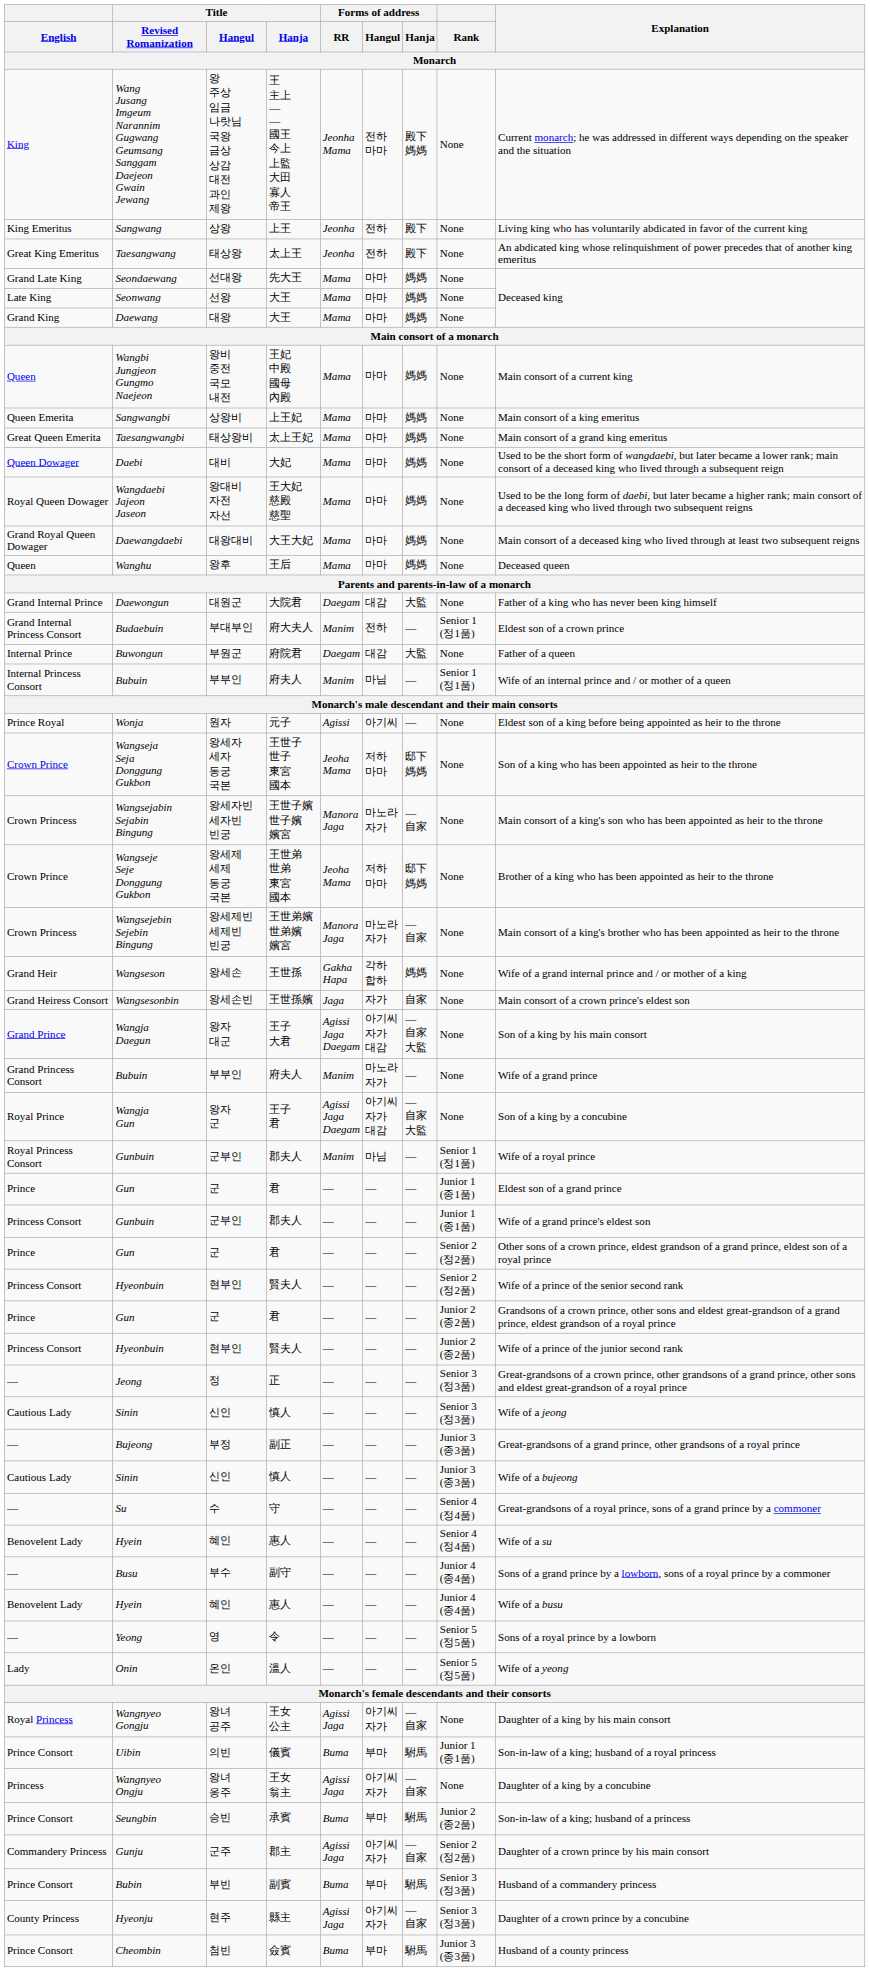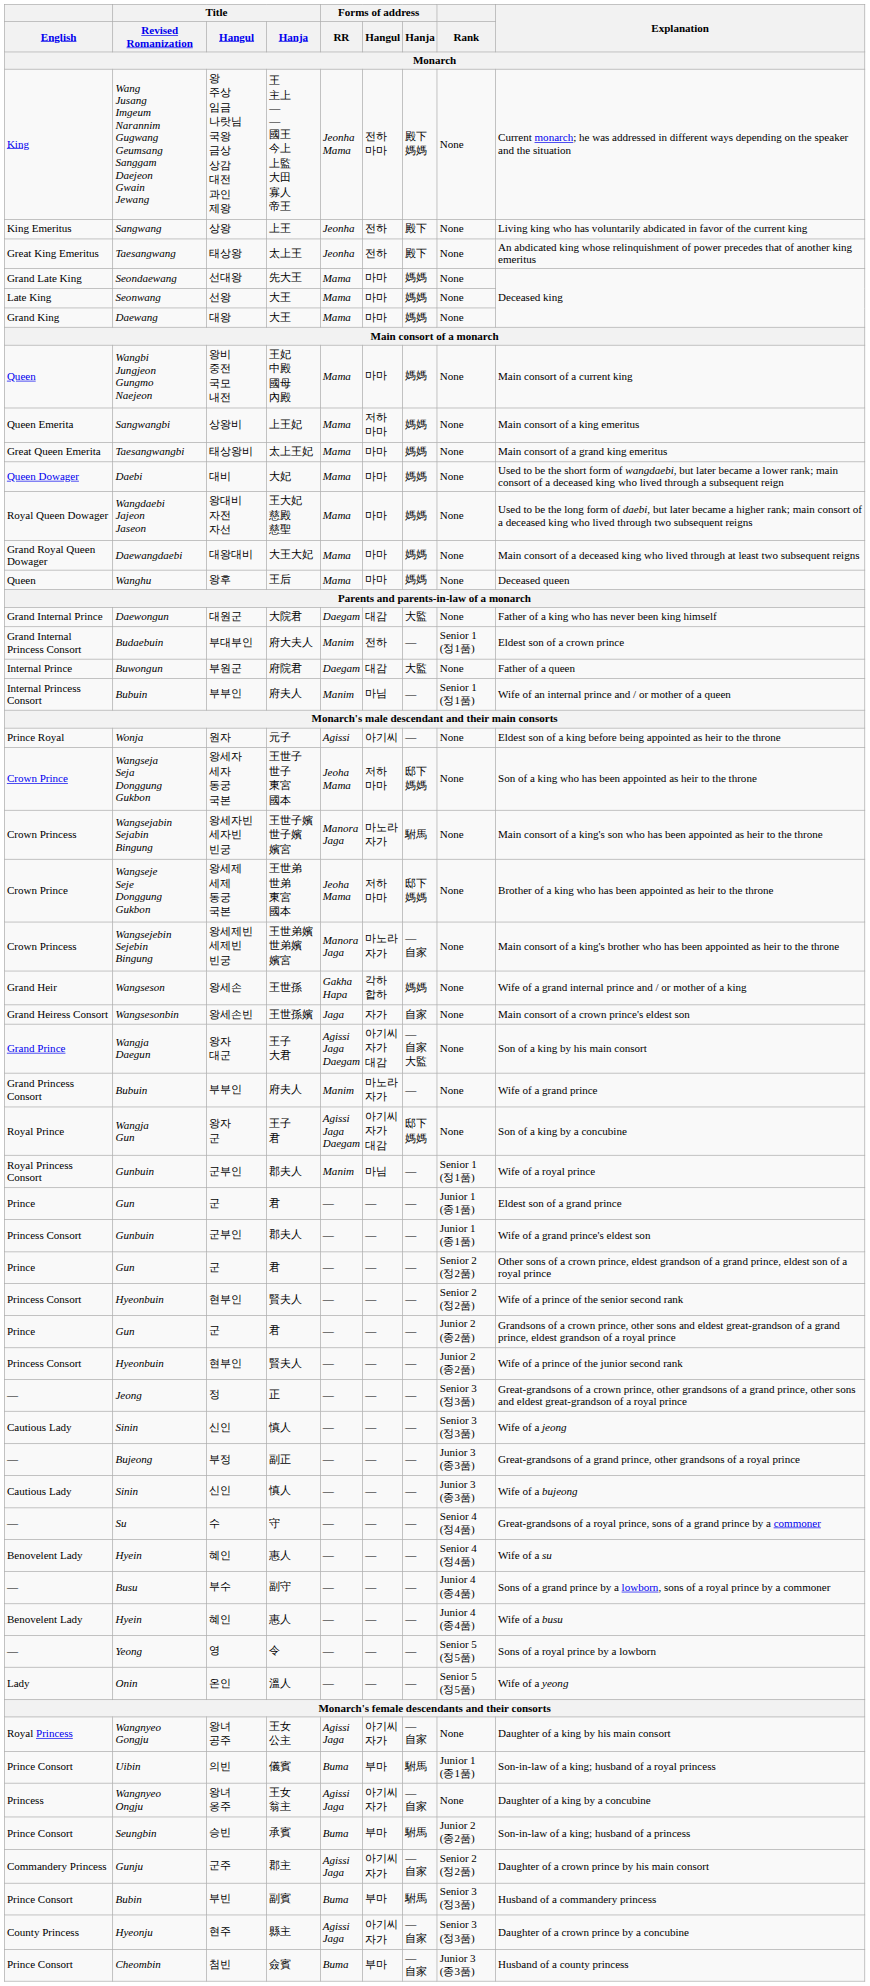 <table class="wikitable">
 <tr>
 <th></th>
 <th colspan="3">Title</th>
 <th colspan="3">Forms of address</th>
 <th></th>
 <th rowspan="2">Explanation</th>
 </tr>
 <tr>
 <th><a href='#'>English</a></th>
 <th><a href='#'>Revised Romanization</a></th>
 <th width=80px><a href='#'>Hangul</a></th>
 <th width=70px><a href='#'>Hanja</a></th>
 <th>RR</th>
 <th>Hangul</th>
 <th>Hanja</th>
 <th>Rank</th>
 </tr>
 <tr>
 <th colspan="9"><strong>Monarch</strong></th>
 </tr>
 <tr>
 <td><a href='#'>King</a></td>
 <td><em>Wang</em><br><em>Jusang</em><br><em>Imgeum</em><br><em>Narannim</em><br><em>Gugwang</em><br><em>Geumsang</em> <br><em>Sanggam</em> <br><em>Daejeon</em><br><em>Gwain</em><br><em>Jewang</em></td>
 <td>왕<br>주상<br>임금<br>나랏님<br>국왕<br>금상<br>상감<br>대전<br>과인<br>제왕</td>
 <td>王<br>主上<br>—<br>—<br>國王<br>今上<br>上監<br>大田<br>寡人<br>帝王</td>
 <td><em>Jeonha</em><br><em>Mama</em></td>
 <td>전하<br>마마</td>
 <td>殿下<br>媽媽</td>
 <td>None</td>
 <td>Current <a href='#'>monarch</a>; he was addressed in different ways depending on the speaker and the situation</td>
 </tr>
 <tr>
 <td>King Emeritus</td>
 <td><em>Sangwang</em></td>
 <td>상왕</td>
 <td>上王</td>
 <td><em>Jeonha</em></td>
 <td>전하</td>
 <td>殿下</td>
 <td>None</td>
 <td>Living king who has voluntarily abdicated in favor of the current king</td>
 </tr>
 <tr>
 <td>Great King Emeritus</td>
 <td><em>Taesangwang</em></td>
 <td>태상왕</td>
 <td>太上王</td>
 <td><em>Jeonha</em></td>
 <td>전하</td>
 <td>殿下</td>
 <td>None</td>
 <td>An abdicated king whose relinquishment of power precedes that of another king emeritus</td>
 </tr>
 <tr>
 <td>Grand Late King</td>
 <td><em>Seondaewang</em></td>
 <td>선대왕</td>
 <td>先大王</td>
 <td><em>Mama</em></td>
 <td>마마</td>
 <td>媽媽</td>
 <td>None</td>
 <td rowspan="3">Deceased king</td>
 </tr>
 <tr>
 <td>Late King</td>
 <td><em>Seonwang</em></td>
 <td>선왕</td>
 <td>大王</td>
 <td><em>Mama</em></td>
 <td>마마</td>
 <td>媽媽</td>
 <td>None</td>
 </tr>
 <tr>
 <td>Grand King</td>
 <td><em>Daewang</em></td>
 <td>대왕</td>
 <td>大王</td>
 <td><em>Mama</em></td>
 <td>마마</td>
 <td>媽媽</td>
 <td>None</td>
 </tr>
 <tr>
 <th colspan="9"><strong>Main consort of a monarch</strong></th>
 </tr>
 <tr>
 <td><a href='#'>Queen</a></td>
 <td><em>Wangbi</em><br><em>Jungjeon</em><br><em>Gungmo</em><br><em>Naejeon</em></td>
 <td>왕비<br>중전<br>국모<br>내전</td>
 <td>王妃<br>中殿<br>國母<br>內殿</td>
 <td><em>Mama</em></td>
 <td>마마</td>
 <td>媽媽</td>
 <td>None</td>
 <td>Main consort of a current king</td>
 </tr>
 <tr>
 <td>Queen Emerita</td>
 <td><em>Sangwangbi</em></td>
 <td>상왕비</td>
 <td>上王妃</td>
 <td><em>Mama</em></td>
-<td>마마</td>
+<td>저하<br>마마</td>
 <td>媽媽</td>
 <td>None</td>
 <td>Main consort of a king emeritus</td>
 </tr>
 <tr>
 <td>Great Queen Emerita</td>
 <td><em>Taesangwangbi</em></td>
 <td>태상왕비</td>
 <td>太上王妃</td>
 <td><em>Mama</em></td>
 <td>마마</td>
 <td>媽媽</td>
 <td>None</td>
 <td>Main consort of a grand king emeritus</td>
 </tr>
 <tr>
 <td><a href='#'>Queen Dowager</a></td>
 <td><em>Daebi</em></td>
 <td>대비</td>
 <td>大妃</td>
 <td><em>Mama</em></td>
 <td>마마</td>
 <td>媽媽</td>
 <td>None</td>
 <td>Used to be the short form of <em>wangdaebi</em>, but later became a lower rank; main consort of a deceased king who lived through a subsequent reign</td>
 </tr>
 <tr>
 <td>Royal Queen Dowager</td>
 <td><em>Wangdaebi</em><br><em>Jajeon</em><br><em>Jaseon</em></td>
 <td>왕대비<br>자전<br>자선</td>
 <td>王大妃<br>慈殿<br>慈聖</td>
 <td><em>Mama</em></td>
 <td>마마</td>
 <td>媽媽</td>
 <td>None</td>
 <td>Used to be the long form of <em>daebi</em>, but later became a higher rank; main consort of a deceased king who lived through two subsequent reigns</td>
 </tr>
 <tr>
 <td>Grand Royal Queen Dowager</td>
 <td><em>Daewangdaebi</em></td>
 <td>대왕대비</td>
 <td>大王大妃</td>
 <td><em>Mama</em></td>
 <td>마마</td>
 <td>媽媽</td>
 <td>None</td>
 <td>Main consort of a deceased king who lived through at least two subsequent reigns</td>
 </tr>
 <tr>
 <td>Queen</td>
 <td><em>Wanghu</em></td>
 <td>왕후</td>
 <td>王后</td>
 <td><em>Mama</em></td>
 <td>마마</td>
 <td>媽媽</td>
 <td>None</td>
 <td>Deceased queen</td>
 </tr>
 <tr>
 <th colspan="9"><strong>Parents and parents-in-law of a monarch</strong></th>
 </tr>
 <tr>
 <td>Grand Internal Prince</td>
 <td><em>Daewongun</em></td>
 <td>대원군</td>
 <td>大院君</td>
 <td><em>Daegam</em></td>
 <td>대감</td>
 <td>大監</td>
 <td>None</td>
 <td>Father of a king who has never been king himself</td>
 </tr>
 <tr>
 <td>Grand Internal Princess Consort</td>
 <td><em>Budaebuin</em></td>
 <td>부대부인</td>
 <td>府大夫人</td>
 <td><em>Manim</em></td>
 <td>전하</td>
 <td>—</td>
 <td>Senior 1 (정1품)</td>
 <td>Eldest son of a crown prince</td>
 </tr>
 <tr>
 <td>Internal Prince</td>
 <td><em>Buwongun</em></td>
 <td>부원군</td>
 <td>府院君</td>
 <td><em>Daegam</em></td>
 <td>대감</td>
 <td>大監</td>
 <td>None</td>
 <td>Father of a queen</td>
 </tr>
 <tr>
 <td>Internal Princess Consort</td>
 <td><em>Bubuin</em></td>
 <td>부부인</td>
 <td>府夫人</td>
 <td><em>Manim</em></td>
 <td>마님</td>
 <td>—</td>
 <td>Senior 1 (정1품)</td>
 <td>Wife of an internal prince and / or mother of a queen</td>
 </tr>
 <tr>
 <th colspan="9"><strong>Monarch's male descendant and their main consorts</strong></th>
 </tr>
 <tr>
 <td>Prince Royal</td>
 <td><em>Wonja</em></td>
 <td>원자</td>
 <td>元子</td>
 <td><em>Agissi</em></td>
 <td>아기씨</td>
 <td>—</td>
 <td>None</td>
 <td>Eldest son of a king before being appointed as heir to the throne</td>
 </tr>
 <tr>
 <td><a href='#'>Crown Prince</a></td>
 <td><em>Wangseja</em><br><em>Seja</em><br><em>Donggung</em><br><em>Gukbon</em></td>
 <td>왕세자<br>세자<br>동궁<br>국본</td>
 <td>王世子<br>世子<br>東宮<br>國本</td>
 <td><em>Jeoha</em><br><em>Mama</em></td>
 <td>저하<br>마마</td>
 <td>邸下<br>媽媽</td>
 <td>None</td>
 <td>Son of a king who has been appointed as heir to the throne</td>
 </tr>
 <tr>
 <td>Crown Princess</td>
 <td><em>Wangsejabin</em><br><em>Sejabin</em><br><em>Bingung</em></td>
 <td>왕세자빈<br>세자빈<br>빈궁</td>
 <td>王世子嬪<br>世子嬪<br>嬪宮</td>
 <td><em>Manora</em><br><em>Jaga</em></td>
 <td>마노라<br>자가</td>
-<td>—<br>自家</td>
+<td>駙馬</td>
 <td>None</td>
 <td>Main consort of a king's son who has been appointed as heir to the throne</td>
 </tr>
 <tr>
 <td>Crown Prince</td>
 <td><em>Wangseje</em><br><em>Seje</em><br><em>Donggung</em><br><em>Gukbon</em></td>
 <td>왕세제<br>세제<br>동궁<br>국본</td>
 <td>王世弟<br>世弟<br>東宮<br>國本</td>
 <td><em>Jeoha</em><br><em>Mama</em></td>
 <td>저하<br>마마</td>
 <td>邸下<br>媽媽</td>
 <td>None</td>
 <td>Brother of a king who has been appointed as heir to the throne</td>
 </tr>
 <tr>
 <td>Crown Princess</td>
 <td><em>Wangsejebin</em><br><em>Sejebin</em><br><em>Bingung</em></td>
 <td>왕세제빈<br>세제빈<br>빈궁</td>
 <td>王世弟嬪<br>世弟嬪<br>嬪宮</td>
 <td><em>Manora</em><br><em>Jaga</em></td>
 <td>마노라<br>자가</td>
 <td>—<br>自家</td>
 <td>None</td>
 <td>Main consort of a king's brother who has been appointed as heir to the throne</td>
 </tr>
 <tr>
 <td>Grand Heir</td>
 <td><em>Wangseson</em></td>
 <td>왕세손</td>
 <td>王世孫</td>
 <td><em>Gakha</em><br><em>Hapa</em></td>
 <td>각하<br>합하</td>
 <td>媽媽</td>
 <td>None</td>
 <td>Wife of a grand internal prince and / or mother of a king</td>
 </tr>
 <tr>
 <td>Grand Heiress Consort</td>
 <td><em>Wangsesonbin</em></td>
 <td>왕세손빈</td>
 <td>王世孫嬪</td>
 <td><em>Jaga</em></td>
 <td>자가</td>
 <td>自家</td>
 <td>None</td>
 <td>Main consort of a crown prince's eldest son</td>
 </tr>
 <tr>
 <td><a href='#'>Grand Prince</a></td>
 <td><em>Wangja</em><br><em>Daegun</em></td>
 <td>왕자<br>대군</td>
 <td>王子<br>大君</td>
 <td><em>Agissi</em><br><em>Jaga</em><br><em>Daegam</em></td>
 <td>아기씨<br>자가<br>대감</td>
 <td>—<br>自家<br>大監</td>
 <td>None</td>
 <td>Son of a king by his main consort</td>
 </tr>
 <tr>
 <td>Grand Princess Consort</td>
 <td><em>Bubuin</em></td>
 <td>부부인</td>
 <td>府夫人</td>
 <td><em>Manim</em></td>
 <td>마노라<br>자가</td>
 <td>—</td>
 <td>None</td>
 <td>Wife of a grand prince</td>
 </tr>
 <tr>
 <td>Royal Prince</td>
 <td><em>Wangja</em><br><em>Gun</em></td>
 <td>왕자<br>군</td>
 <td>王子<br>君</td>
 <td><em>Agissi</em><br><em>Jaga</em><br><em>Daegam</em></td>
 <td>아기씨<br>자가<br>대감</td>
-<td>—<br>自家<br>大監</td>
+<td>邸下<br>媽媽</td>
 <td>None</td>
 <td>Son of a king by a concubine</td>
 </tr>
 <tr>
 <td>Royal Princess Consort</td>
 <td><em>Gunbuin</em></td>
 <td>군부인</td>
 <td>郡夫人</td>
 <td><em>Manim</em></td>
 <td>마님</td>
 <td>—</td>
 <td>Senior 1 (정1품)</td>
 <td>Wife of a royal prince</td>
 </tr>
 <tr>
 <td>Prince</td>
 <td><em>Gun</em></td>
 <td>군</td>
 <td>君</td>
 <td>—</td>
 <td>—</td>
 <td>—</td>
 <td>Junior 1 (종1품)</td>
 <td>Eldest son of a grand prince</td>
 </tr>
 <tr>
 <td>Princess Consort</td>
 <td><em>Gunbuin</em></td>
 <td>군부인</td>
 <td>郡夫人</td>
 <td>—</td>
 <td>—</td>
 <td>—</td>
 <td>Junior 1 (종1품)</td>
 <td>Wife of a grand prince's eldest son</td>
 </tr>
 <tr>
 <td>Prince</td>
 <td><em>Gun</em></td>
 <td>군</td>
 <td>君</td>
 <td>—</td>
 <td>—</td>
 <td>—</td>
 <td>Senior 2 (정2품)</td>
 <td>Other sons of a crown prince, eldest grandson of a grand prince, eldest son of a royal prince</td>
 </tr>
 <tr>
 <td>Princess Consort</td>
 <td><em>Hyeonbuin</em></td>
 <td>현부인</td>
 <td>賢夫人</td>
 <td>—</td>
 <td>—</td>
 <td>—</td>
 <td>Senior 2 (정2품)</td>
 <td>Wife of a prince of the senior second rank</td>
 </tr>
 <tr>
 <td>Prince</td>
 <td><em>Gun</em></td>
 <td>군</td>
 <td>君</td>
 <td>—</td>
 <td>—</td>
 <td>—</td>
 <td>Junior 2 (종2품)</td>
 <td>Grandsons of a crown prince, other sons and eldest great-grandson of a grand prince, eldest grandson of a royal prince</td>
 </tr>
 <tr>
 <td>Princess Consort</td>
 <td><em>Hyeonbuin</em></td>
 <td>현부인</td>
 <td>賢夫人</td>
 <td>—</td>
 <td>—</td>
 <td>—</td>
 <td>Junior 2 (종2품)</td>
 <td>Wife of a prince of the junior second rank</td>
 </tr>
 <tr>
 <td>—</td>
 <td><em>Jeong</em></td>
 <td>정</td>
 <td>正</td>
 <td>—</td>
 <td>—</td>
 <td>—</td>
 <td>Senior 3 (정3품)</td>
 <td>Great-grandsons of a crown prince, other grandsons of a grand prince, other sons and eldest great-grandson of a royal prince</td>
 </tr>
 <tr>
 <td>Cautious Lady</td>
 <td><em>Sinin</em></td>
 <td>신인</td>
 <td>慎人</td>
 <td>—</td>
 <td>—</td>
 <td>—</td>
 <td>Senior 3 (정3품)</td>
 <td>Wife of a <em>jeong</em></td>
 </tr>
 <tr>
 <td>—</td>
 <td><em>Bujeong</em></td>
 <td>부정</td>
 <td>副正</td>
 <td>—</td>
 <td>—</td>
 <td>—</td>
 <td>Junior 3 (종3품)</td>
 <td>Great-grandsons of a grand prince, other grandsons of a royal prince</td>
 </tr>
 <tr>
 <td>Cautious Lady</td>
 <td><em>Sinin</em></td>
 <td>신인</td>
 <td>慎人</td>
 <td>—</td>
 <td>—</td>
 <td>—</td>
 <td>Junior 3 (종3품)</td>
 <td>Wife of a <em>bujeong</em></td>
 </tr>
 <tr>
 <td>—</td>
 <td><em>Su</em></td>
 <td>수</td>
 <td>守</td>
 <td>—</td>
 <td>—</td>
 <td>—</td>
 <td>Senior 4 (정4품)</td>
 <td>Great-grandsons of a royal prince, sons of a grand prince by a <a href='#'>commoner</a></td>
 </tr>
 <tr>
 <td>Benovelent Lady</td>
 <td><em>Hyein</em></td>
 <td>혜인</td>
 <td>惠人</td>
 <td>—</td>
 <td>—</td>
 <td>—</td>
 <td>Senior 4 (정4품)</td>
 <td>Wife of a <em>su</em></td>
 </tr>
 <tr>
 <td>—</td>
 <td><em>Busu</em></td>
 <td>부수</td>
 <td>副守</td>
 <td>—</td>
 <td>—</td>
 <td>—</td>
 <td>Junior 4 (종4품)</td>
 <td>Sons of a grand prince by a <a href='#'>lowborn</a>, sons of a royal prince by a commoner</td>
 </tr>
 <tr>
 <td>Benovelent Lady</td>
 <td><em>Hyein</em></td>
 <td>혜인</td>
 <td>惠人</td>
 <td>—</td>
 <td>—</td>
 <td>—</td>
 <td>Junior 4 (종4품)</td>
 <td>Wife of a <em>busu</em></td>
 </tr>
 <tr>
 <td>—</td>
 <td><em>Yeong</em></td>
 <td>영</td>
 <td>令</td>
 <td>—</td>
 <td>—</td>
 <td>—</td>
 <td>Senior 5 (정5품)</td>
 <td>Sons of a royal prince by a lowborn</td>
 </tr>
 <tr>
 <td>Lady</td>
 <td><em>Onin</em></td>
 <td>온인</td>
 <td>溫人</td>
 <td>—</td>
 <td>—</td>
 <td>—</td>
 <td>Senior 5 (정5품)</td>
 <td>Wife of a <em>yeong</em></td>
 </tr>
 <tr>
 <th colspan="9">Monarch's female descendants and their consorts</th>
 </tr>
 <tr>
 <td>Royal <a href='#'>Princess</a></td>
 <td><em>Wangnyeo</em><br><em>Gongju</em></td>
 <td>왕녀<br>공주</td>
 <td>王女<br>公主</td>
 <td><em>Agissi</em><br><em>Jaga</em></td>
 <td>아기씨<br>자가</td>
 <td>—<br>自家</td>
 <td>None</td>
 <td>Daughter of a king by his main consort</td>
 </tr>
 <tr>
 <td>Prince Consort</td>
 <td><em>Uibin</em></td>
 <td>의빈</td>
 <td>儀賓</td>
 <td><em>Buma</em></td>
 <td>부마</td>
 <td>駙馬</td>
 <td>Junior 1 (종1품)</td>
 <td>Son-in-law of a king; husband of a royal princess</td>
 </tr>
 <tr>
 <td>Princess</td>
 <td><em>Wangnyeo</em><br><em>Ongju</em></td>
 <td>왕녀<br>옹주</td>
 <td>王女<br>翁主</td>
 <td><em>Agissi</em><br><em>Jaga</em></td>
 <td>아기씨<br>자가</td>
 <td>—<br>自家</td>
 <td>None</td>
 <td>Daughter of a king by a concubine</td>
 </tr>
 <tr>
 <td>Prince Consort</td>
 <td><em>Seungbin</em></td>
 <td>승빈</td>
 <td>承賓</td>
 <td><em>Buma</em></td>
 <td>부마</td>
 <td>駙馬</td>
 <td>Junior 2 (종2품)</td>
 <td>Son-in-law of a king; husband of a princess</td>
 </tr>
 <tr>
 <td>Commandery Princess</td>
 <td><em>Gunju</em></td>
 <td>군주</td>
 <td>郡主</td>
 <td><em>Agissi</em><br><em>Jaga</em></td>
 <td>아기씨<br>자가</td>
 <td>—<br>自家</td>
 <td>Senior 2 (정2품)</td>
 <td>Daughter of a crown prince by his main consort</td>
 </tr>
 <tr>
 <td>Prince Consort</td>
 <td><em>Bubin</em></td>
 <td>부빈</td>
 <td>副賓</td>
 <td><em>Buma</em></td>
 <td>부마</td>
 <td>駙馬</td>
 <td>Senior 3 (정3품)</td>
 <td>Husband of a commandery princess</td>
 </tr>
 <tr>
 <td>County Princess</td>
 <td><em>Hyeonju</em></td>
 <td>현주</td>
 <td>縣主</td>
 <td><em>Agissi</em><br><em>Jaga</em></td>
 <td>아기씨<br>자가</td>
 <td>—<br>自家</td>
 <td>Senior 3 (정3품)</td>
 <td>Daughter of a crown prince by a concubine</td>
 </tr>
 <tr>
 <td>Prince Consort</td>
 <td><em>Cheombin</em></td>
 <td>첨빈</td>
 <td>僉賓</td>
 <td><em>Buma</em></td>
 <td>부마</td>
-<td>駙馬</td>
+<td>—<br>自家</td>
 <td>Junior 3 (종3품)</td>
 <td>Husband of a county princess</td>
 </tr>
 </table>
